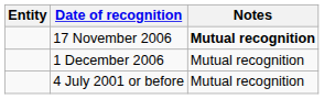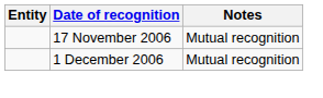 <table class="wikitable">
 <tr>
 <th>Entity</th>
 <th><a href='#'>Date of recognition</a></th>
 <th>Notes</th>
 </tr>
 <tr>
 <td></td>
 <td>17 November 2006</td>
-<td><strong>Mutual recognition</strong></td>
+<td>Mutual recognition</td>
 </tr>
 <tr>
 <td></td>
 <td>1 December 2006</td>
 <td>Mutual recognition</td>
 </tr>
-<tr>
-<td></td>
-<td>4 July 2001 or before</td>
-<td>Mutual recognition</td>
-</tr>
 </table>
